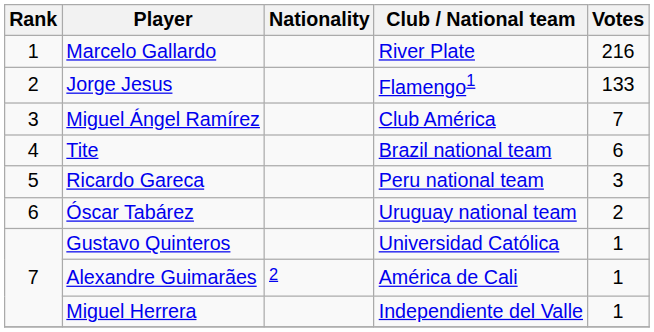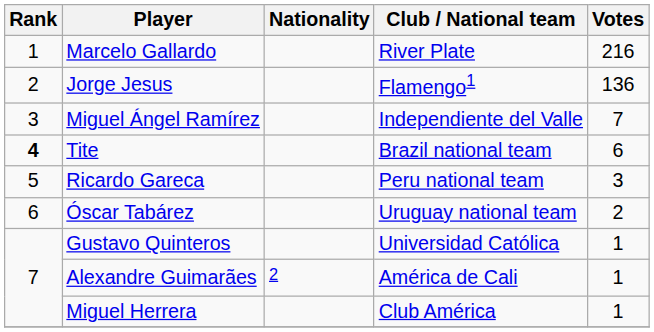 <table class="wikitable">
 <tr>
 <th>Rank</th>
 <th>Player</th>
 <th>Nationality</th>
 <th>Club / National team</th>
 <th>Votes</th>
 </tr>
 <tr>
 <td align="center">1</td>
 <td><a href='#'>Marcelo Gallardo</a></td>
 <td></td>
 <td> <a href='#'>River Plate</a></td>
 <td align="center">216</td>
 </tr>
 <tr>
 <td align="center">2</td>
 <td><a href='#'>Jorge Jesus</a></td>
 <td></td>
 <td> <a href='#'>Flamengo</a><sup><a href='#'>1</a></sup></td>
-<td align="center">133</td>
+<td align="center">136</td>
 </tr>
 <tr>
 <td align="center">3</td>
 <td><a href='#'>Miguel Ángel Ramírez</a></td>
 <td></td>
-<td> <a href='#'>Club América</a></td>
+<td> <a href='#'>Independiente del Valle</a></td>
 <td align="center">7</td>
 </tr>
 <tr>
-<td align="center">4</td>
+<td align="center"><strong>4</strong></td>
 <td><a href='#'>Tite</a></td>
 <td></td>
 <td> <a href='#'>Brazil national team</a></td>
 <td align="center">6</td>
 </tr>
 <tr>
 <td align="center">5</td>
 <td><a href='#'>Ricardo Gareca</a></td>
 <td></td>
 <td> <a href='#'>Peru national team</a></td>
 <td align="center">3</td>
 </tr>
 <tr>
 <td align="center">6</td>
 <td><a href='#'>Óscar Tabárez</a></td>
 <td></td>
 <td> <a href='#'>Uruguay national team</a></td>
 <td align="center">2</td>
 </tr>
 <tr>
 <td rowspan="3" align="center">7</td>
 <td><a href='#'>Gustavo Quinteros</a></td>
 <td></td>
 <td> <a href='#'>Universidad Católica</a></td>
 <td align="center">1</td>
 </tr>
 <tr>
 <td><a href='#'>Alexandre Guimarães</a></td>
 <td><sup><a href='#'>2</a></sup></td>
 <td> <a href='#'>América de Cali</a></td>
 <td align="center">1</td>
 </tr>
 <tr>
 <td><a href='#'>Miguel Herrera</a></td>
 <td></td>
-<td> <a href='#'>Independiente del Valle</a></td>
+<td> <a href='#'>Club América</a></td>
 <td align="center">1</td>
 </tr>
 <tr>
 </tr>
 </table>
